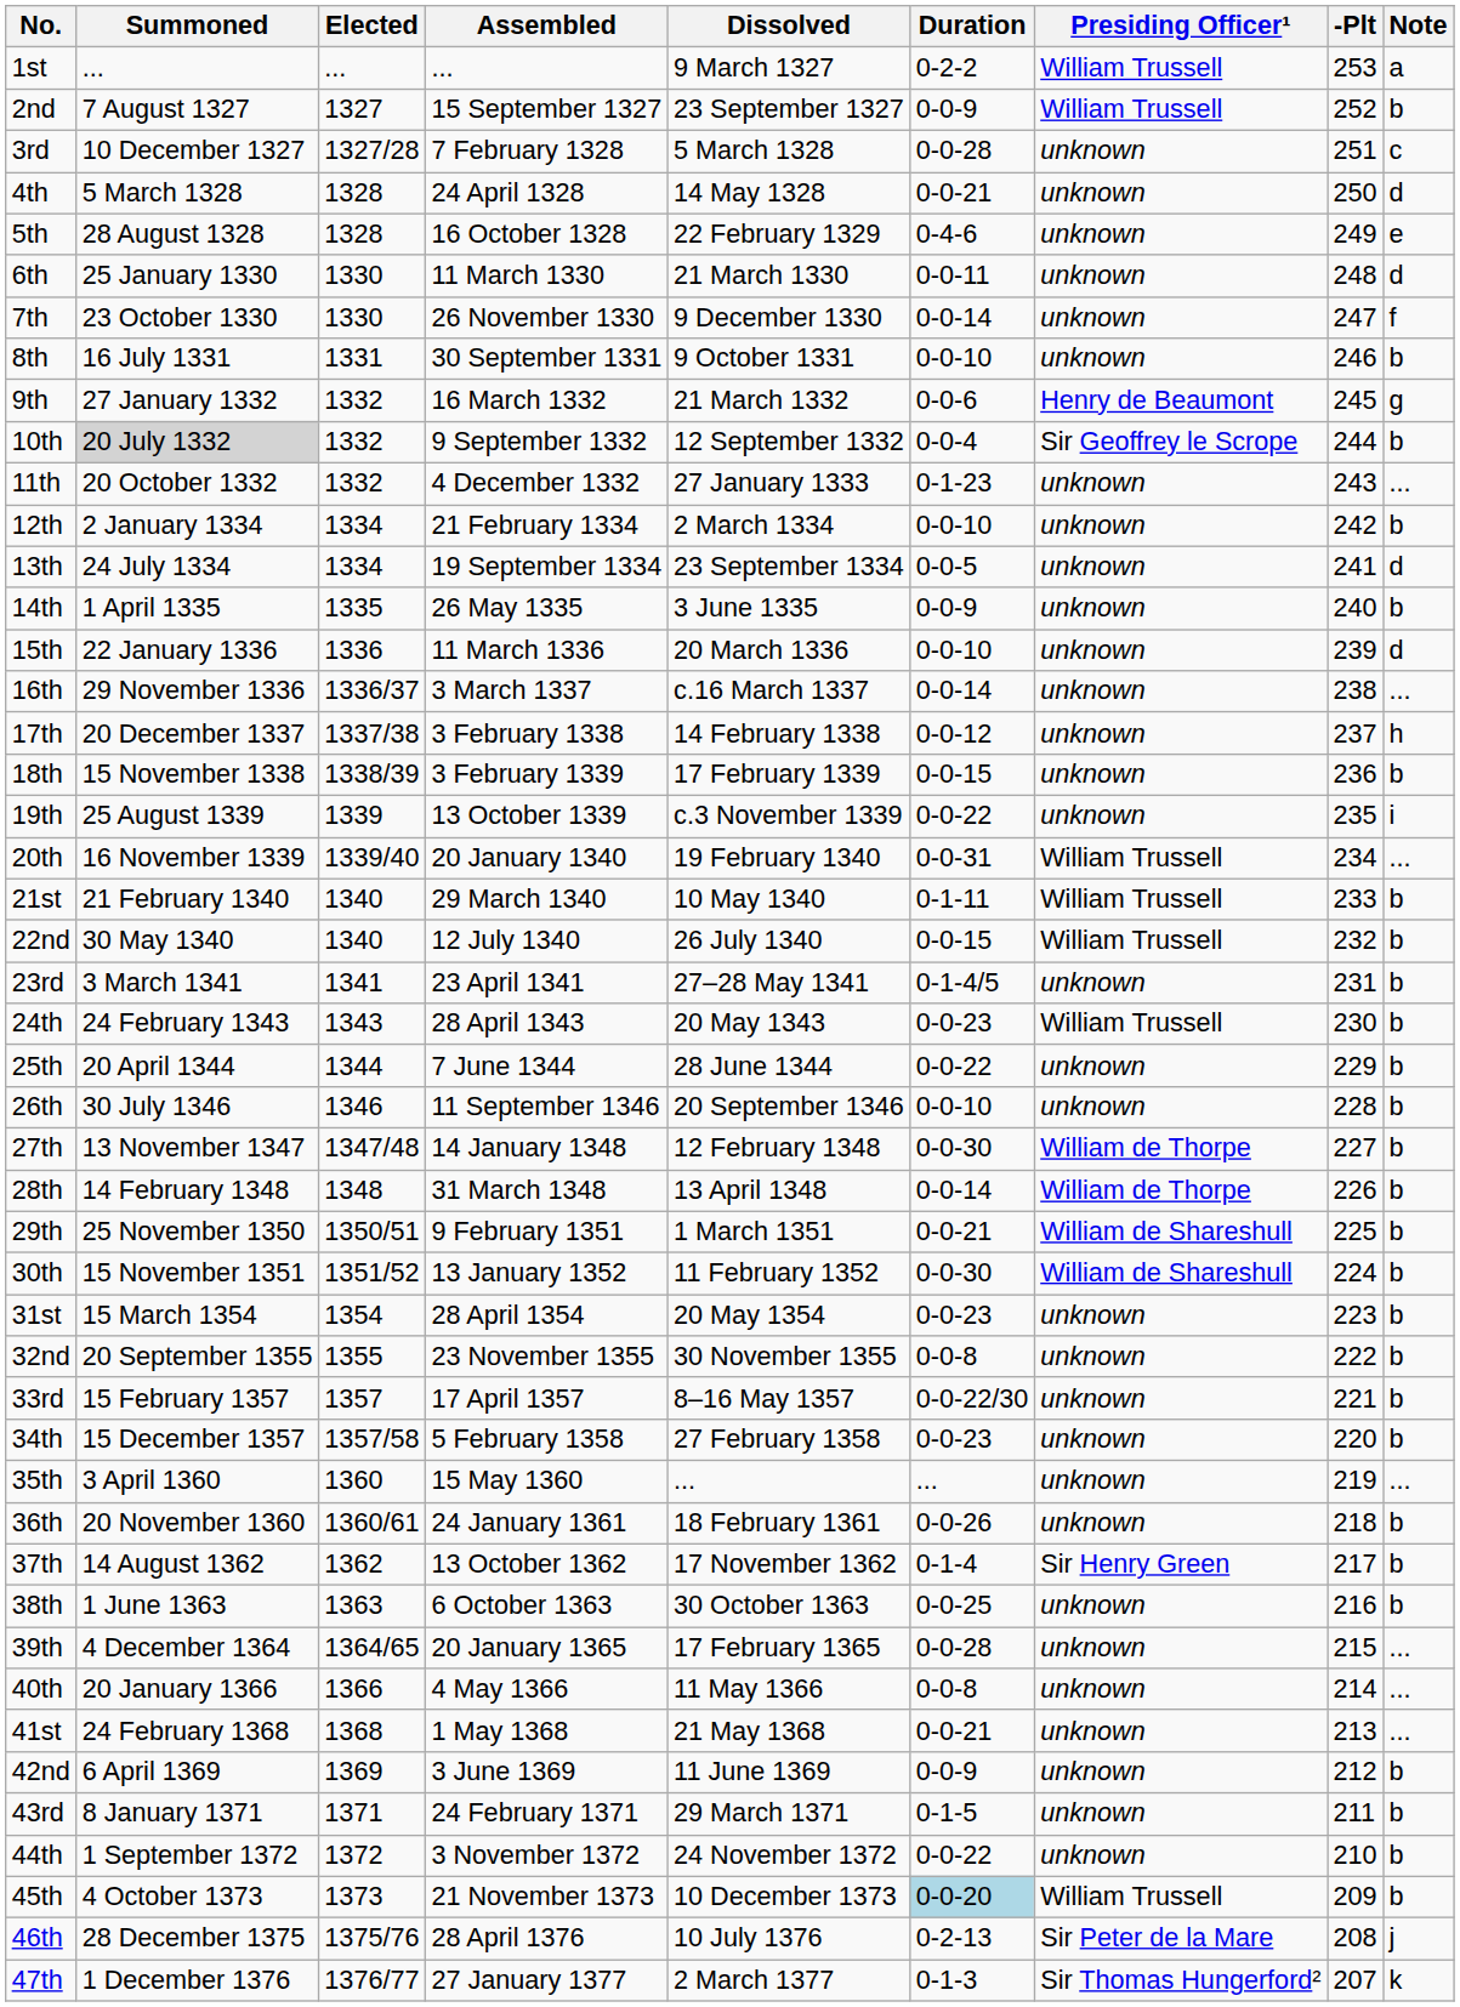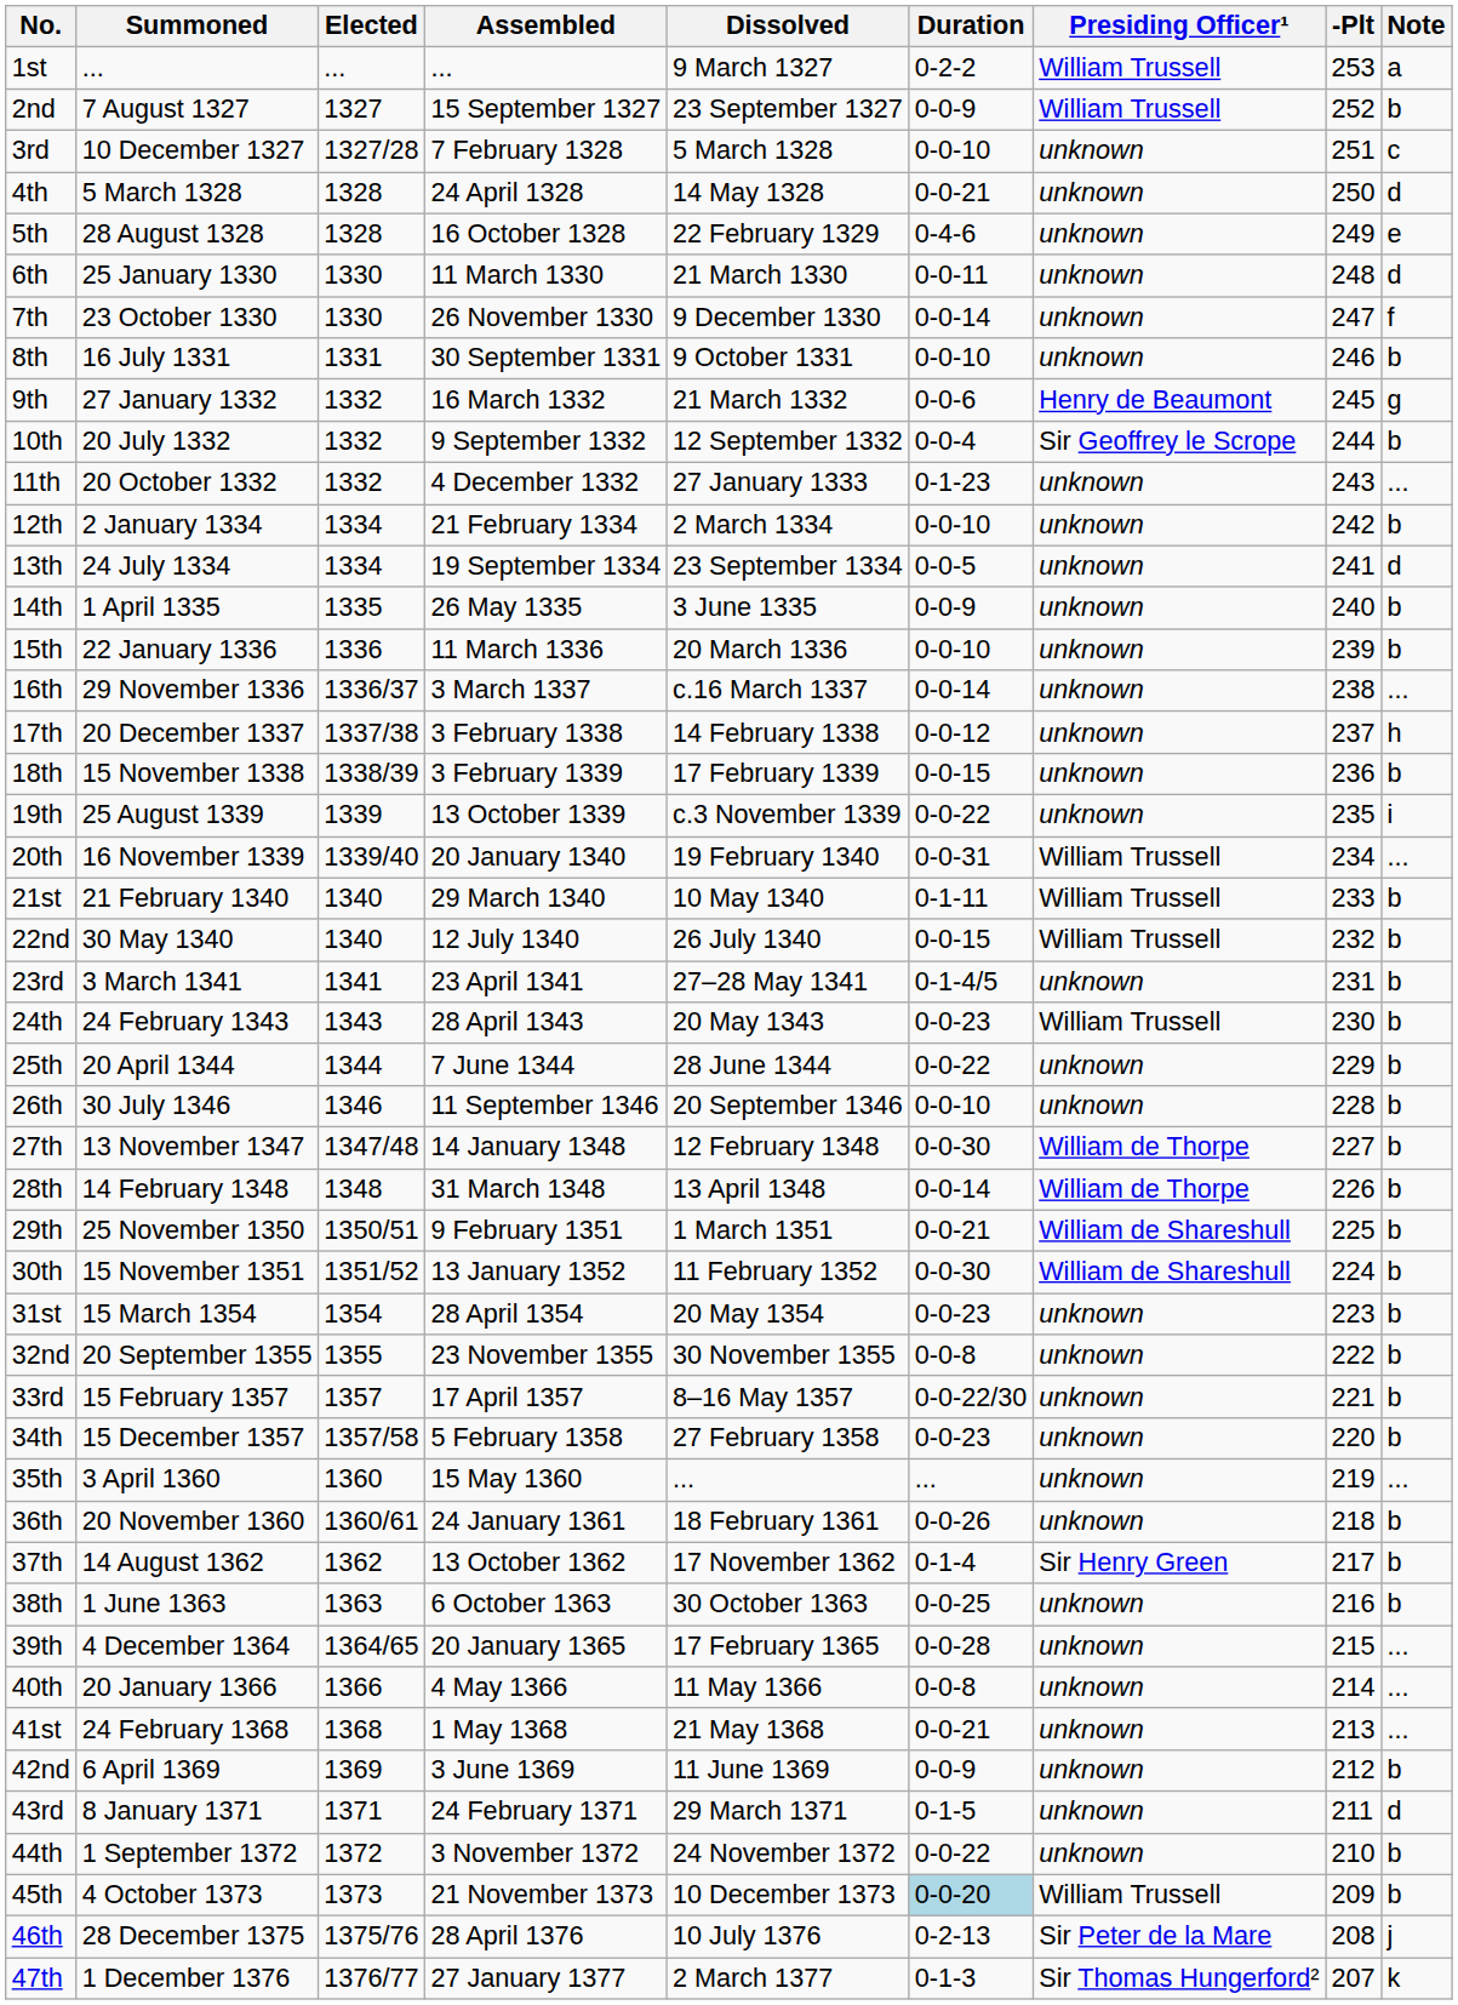 <table class="wikitable">
 <tr>
 <th>No.</th>
 <th>Summoned</th>
 <th>Elected</th>
 <th>Assembled</th>
 <th>Dissolved</th>
 <th>Duration</th>
 <th><a href='#'>Presiding Officer</a>¹</th>
 <th>-Plt</th>
 <th>Note</th>
 </tr>
 <tr>
 <td>1st</td>
 <td>...</td>
 <td>...</td>
 <td>...</td>
 <td>9 March 1327</td>
 <td>0-2-2</td>
 <td><a href='#'>William Trussell</a></td>
 <td>253</td>
 <td>a</td>
 </tr>
 <tr>
 <td>2nd</td>
 <td>7 August 1327</td>
 <td>1327</td>
 <td>15 September 1327</td>
 <td>23 September 1327</td>
 <td>0-0-9</td>
 <td><a href='#'>William Trussell</a></td>
 <td>252</td>
 <td>b</td>
 </tr>
 <tr>
 <td>3rd</td>
 <td>10 December 1327</td>
 <td>1327/28</td>
 <td>7 February 1328</td>
 <td>5 March 1328</td>
-<td>0-0-28</td>
+<td>0-0-10</td>
 <td><em>unknown</em></td>
 <td>251</td>
 <td>c</td>
 </tr>
 <tr>
 <td>4th</td>
 <td>5 March 1328</td>
 <td>1328</td>
 <td>24 April 1328</td>
 <td>14 May 1328</td>
 <td>0-0-21</td>
 <td><em>unknown</em></td>
 <td>250</td>
 <td>d</td>
 </tr>
 <tr>
 <td>5th</td>
 <td>28 August 1328</td>
 <td>1328</td>
 <td>16 October 1328</td>
 <td>22 February 1329</td>
 <td>0-4-6</td>
 <td><em>unknown</em></td>
 <td>249</td>
 <td>e</td>
 </tr>
 <tr>
 <td>6th</td>
 <td>25 January 1330</td>
 <td>1330</td>
 <td>11 March 1330</td>
 <td>21 March 1330</td>
 <td>0-0-11</td>
 <td><em>unknown</em></td>
 <td>248</td>
 <td>d</td>
 </tr>
 <tr>
 <td>7th</td>
 <td>23 October 1330</td>
 <td>1330</td>
 <td>26 November 1330</td>
 <td>9 December 1330</td>
 <td>0-0-14</td>
 <td><em>unknown</em></td>
 <td>247</td>
 <td>f</td>
 </tr>
 <tr>
 <td>8th</td>
 <td>16 July 1331</td>
 <td>1331</td>
 <td>30 September 1331</td>
 <td>9 October 1331</td>
 <td>0-0-10</td>
 <td><em>unknown</em></td>
 <td>246</td>
 <td>b</td>
 </tr>
 <tr>
 <td>9th</td>
 <td>27 January 1332</td>
 <td>1332</td>
 <td>16 March 1332</td>
 <td>21 March 1332</td>
 <td>0-0-6</td>
 <td><a href='#'>Henry de Beaumont</a></td>
 <td>245</td>
 <td>g</td>
 </tr>
 <tr>
 <td>10th</td>
-<td style="background: lightgrey;">20 July 1332</td>
+<td>20 July 1332</td>
 <td>1332</td>
 <td>9 September 1332</td>
 <td>12 September 1332</td>
 <td>0-0-4</td>
 <td>Sir <a href='#'>Geoffrey le Scrope</a></td>
 <td>244</td>
 <td>b</td>
 </tr>
 <tr>
 <td>11th</td>
 <td>20 October 1332</td>
 <td>1332</td>
 <td>4 December 1332</td>
 <td>27 January 1333</td>
 <td>0-1-23</td>
 <td><em>unknown</em></td>
 <td>243</td>
 <td>...</td>
 </tr>
 <tr>
 <td>12th</td>
 <td>2 January 1334</td>
 <td>1334</td>
 <td>21 February 1334</td>
 <td>2 March 1334</td>
 <td>0-0-10</td>
 <td><em>unknown</em></td>
 <td>242</td>
 <td>b</td>
 </tr>
 <tr>
 <td>13th</td>
 <td>24 July 1334</td>
 <td>1334</td>
 <td>19 September 1334</td>
 <td>23 September 1334</td>
 <td>0-0-5</td>
 <td><em>unknown</em></td>
 <td>241</td>
 <td>d</td>
 </tr>
 <tr>
 <td>14th</td>
 <td>1 April 1335</td>
 <td>1335</td>
 <td>26 May 1335</td>
 <td>3 June 1335</td>
 <td>0-0-9</td>
 <td><em>unknown</em></td>
 <td>240</td>
 <td>b</td>
 </tr>
 <tr>
 <td>15th</td>
 <td>22 January 1336</td>
 <td>1336</td>
 <td>11 March 1336</td>
 <td>20 March 1336</td>
 <td>0-0-10</td>
 <td><em>unknown</em></td>
 <td>239</td>
-<td>d</td>
+<td>b</td>
 </tr>
 <tr>
 <td>16th</td>
 <td>29 November 1336</td>
 <td>1336/37</td>
 <td>3 March 1337</td>
 <td>c.16 March 1337</td>
 <td>0-0-14</td>
 <td><em>unknown</em></td>
 <td>238</td>
 <td>...</td>
 </tr>
 <tr>
 <td>17th</td>
 <td>20 December 1337</td>
 <td>1337/38</td>
 <td>3 February 1338</td>
 <td>14 February 1338</td>
 <td>0-0-12</td>
 <td><em>unknown</em></td>
 <td>237</td>
 <td>h</td>
 </tr>
 <tr>
 <td>18th</td>
 <td>15 November 1338</td>
 <td>1338/39</td>
 <td>3 February 1339</td>
 <td>17 February 1339</td>
 <td>0-0-15</td>
 <td><em>unknown</em></td>
 <td>236</td>
 <td>b</td>
 </tr>
 <tr>
 <td>19th</td>
 <td>25 August 1339</td>
 <td>1339</td>
 <td>13 October 1339</td>
 <td>c.3 November 1339</td>
 <td>0-0-22</td>
 <td><em>unknown</em></td>
 <td>235</td>
 <td>i</td>
 </tr>
 <tr>
 <td>20th</td>
 <td>16 November 1339</td>
 <td>1339/40</td>
 <td>20 January 1340</td>
 <td>19 February 1340</td>
 <td>0-0-31</td>
 <td>William Trussell</td>
 <td>234</td>
 <td>...</td>
 </tr>
 <tr>
 <td>21st</td>
 <td>21 February 1340</td>
 <td>1340</td>
 <td>29 March 1340</td>
 <td>10 May 1340</td>
 <td>0-1-11</td>
 <td>William Trussell</td>
 <td>233</td>
 <td>b</td>
 </tr>
 <tr>
 <td>22nd</td>
 <td>30 May 1340</td>
 <td>1340</td>
 <td>12 July 1340</td>
 <td>26 July 1340</td>
 <td>0-0-15</td>
 <td>William Trussell</td>
 <td>232</td>
 <td>b</td>
 </tr>
 <tr>
 <td>23rd</td>
 <td>3 March 1341</td>
 <td>1341</td>
 <td>23 April 1341</td>
 <td>27–28 May 1341</td>
 <td>0-1-4/5</td>
 <td><em>unknown</em></td>
 <td>231</td>
 <td>b</td>
 </tr>
 <tr>
 <td>24th</td>
 <td>24 February 1343</td>
 <td>1343</td>
 <td>28 April 1343</td>
 <td>20 May 1343</td>
 <td>0-0-23</td>
 <td>William Trussell</td>
 <td>230</td>
 <td>b</td>
 </tr>
 <tr>
 <td>25th</td>
 <td>20 April 1344</td>
 <td>1344</td>
 <td>7 June 1344</td>
 <td>28 June 1344</td>
 <td>0-0-22</td>
 <td><em>unknown</em></td>
 <td>229</td>
 <td>b</td>
 </tr>
 <tr>
 <td>26th</td>
 <td>30 July 1346</td>
 <td>1346</td>
 <td>11 September 1346</td>
 <td>20 September 1346</td>
 <td>0-0-10</td>
 <td><em>unknown</em></td>
 <td>228</td>
 <td>b</td>
 </tr>
 <tr>
 <td>27th</td>
 <td>13 November 1347</td>
 <td>1347/48</td>
 <td>14 January 1348</td>
 <td>12 February 1348</td>
 <td>0-0-30</td>
 <td><a href='#'>William de Thorpe</a></td>
 <td>227</td>
 <td>b</td>
 </tr>
 <tr>
 <td>28th</td>
 <td>14 February 1348</td>
 <td>1348</td>
 <td>31 March 1348</td>
 <td>13 April 1348</td>
 <td>0-0-14</td>
 <td><a href='#'>William de Thorpe</a></td>
 <td>226</td>
 <td>b</td>
 </tr>
 <tr>
 <td>29th</td>
 <td>25 November 1350</td>
 <td>1350/51</td>
 <td>9 February 1351</td>
 <td>1 March 1351</td>
 <td>0-0-21</td>
 <td><a href='#'>William de Shareshull</a></td>
 <td>225</td>
 <td>b</td>
 </tr>
 <tr>
 <td>30th</td>
 <td>15 November 1351</td>
 <td>1351/52</td>
 <td>13 January 1352</td>
 <td>11 February 1352</td>
 <td>0-0-30</td>
 <td><a href='#'>William de Shareshull</a></td>
 <td>224</td>
 <td>b</td>
 </tr>
 <tr>
 <td>31st</td>
 <td>15 March 1354</td>
 <td>1354</td>
 <td>28 April 1354</td>
 <td>20 May 1354</td>
 <td>0-0-23</td>
 <td><em>unknown</em></td>
 <td>223</td>
 <td>b</td>
 </tr>
 <tr>
 <td>32nd</td>
 <td>20 September 1355</td>
 <td>1355</td>
 <td>23 November 1355</td>
 <td>30 November 1355</td>
 <td>0-0-8</td>
 <td><em>unknown</em></td>
 <td>222</td>
 <td>b</td>
 </tr>
 <tr>
 <td>33rd</td>
 <td>15 February 1357</td>
 <td>1357</td>
 <td>17 April 1357</td>
 <td>8–16 May 1357</td>
 <td>0-0-22/30</td>
 <td><em>unknown</em></td>
 <td>221</td>
 <td>b</td>
 </tr>
 <tr>
 <td>34th</td>
 <td>15 December 1357</td>
 <td>1357/58</td>
 <td>5 February 1358</td>
 <td>27 February 1358</td>
 <td>0-0-23</td>
 <td><em>unknown</em></td>
 <td>220</td>
 <td>b</td>
 </tr>
 <tr>
 <td>35th</td>
 <td>3 April 1360</td>
 <td>1360</td>
 <td>15 May 1360</td>
 <td>...</td>
 <td>...</td>
 <td><em>unknown</em></td>
 <td>219</td>
 <td>...</td>
 </tr>
 <tr>
 <td>36th</td>
 <td>20 November 1360</td>
 <td>1360/61</td>
 <td>24 January 1361</td>
 <td>18 February 1361</td>
 <td>0-0-26</td>
 <td><em>unknown</em></td>
 <td>218</td>
 <td>b</td>
 </tr>
 <tr>
 <td>37th</td>
 <td>14 August 1362</td>
 <td>1362</td>
 <td>13 October 1362</td>
 <td>17 November 1362</td>
 <td>0-1-4</td>
 <td>Sir <a href='#'>Henry Green</a></td>
 <td>217</td>
 <td>b</td>
 </tr>
 <tr>
 <td>38th</td>
 <td>1 June 1363</td>
 <td>1363</td>
 <td>6 October 1363</td>
 <td>30 October 1363</td>
 <td>0-0-25</td>
 <td><em>unknown</em></td>
 <td>216</td>
 <td>b</td>
 </tr>
 <tr>
 <td>39th</td>
 <td>4 December 1364</td>
 <td>1364/65</td>
 <td>20 January 1365</td>
 <td>17 February 1365</td>
 <td>0-0-28</td>
 <td><em>unknown</em></td>
 <td>215</td>
 <td>...</td>
 </tr>
 <tr>
 <td>40th</td>
 <td>20 January 1366</td>
 <td>1366</td>
 <td>4 May 1366</td>
 <td>11 May 1366</td>
 <td>0-0-8</td>
 <td><em>unknown</em></td>
 <td>214</td>
 <td>...</td>
 </tr>
 <tr>
 <td>41st</td>
 <td>24 February 1368</td>
 <td>1368</td>
 <td>1 May 1368</td>
 <td>21 May 1368</td>
 <td>0-0-21</td>
 <td><em>unknown</em></td>
 <td>213</td>
 <td>...</td>
 </tr>
 <tr>
 <td>42nd</td>
 <td>6 April 1369</td>
 <td>1369</td>
 <td>3 June 1369</td>
 <td>11 June 1369</td>
 <td>0-0-9</td>
 <td><em>unknown</em></td>
 <td>212</td>
 <td>b</td>
 </tr>
 <tr>
 <td>43rd</td>
 <td>8 January 1371</td>
 <td>1371</td>
 <td>24 February 1371</td>
 <td>29 March 1371</td>
 <td>0-1-5</td>
 <td><em>unknown</em></td>
 <td>211</td>
-<td>b</td>
+<td>d</td>
 </tr>
 <tr>
 <td>44th</td>
 <td>1 September 1372</td>
 <td>1372</td>
 <td>3 November 1372</td>
 <td>24 November 1372</td>
 <td>0-0-22</td>
 <td><em>unknown</em></td>
 <td>210</td>
 <td>b</td>
 </tr>
 <tr>
 <td>45th</td>
 <td>4 October 1373</td>
 <td>1373</td>
 <td>21 November 1373</td>
 <td>10 December 1373</td>
 <td style="background: lightblue;">0-0-20</td>
 <td>William Trussell</td>
 <td>209</td>
 <td>b</td>
 </tr>
 <tr>
 <td><a href='#'>46th</a></td>
 <td>28 December 1375</td>
 <td>1375/76</td>
 <td>28 April 1376</td>
 <td>10 July 1376</td>
 <td>0-2-13</td>
 <td>Sir <a href='#'>Peter de la Mare</a></td>
 <td>208</td>
 <td>j</td>
 </tr>
 <tr>
 <td><a href='#'>47th</a></td>
 <td>1 December 1376</td>
 <td>1376/77</td>
 <td>27 January 1377</td>
 <td>2 March 1377</td>
 <td>0-1-3</td>
 <td>Sir <a href='#'>Thomas Hungerford</a>²</td>
 <td>207</td>
 <td>k</td>
 </tr>
 </table>
